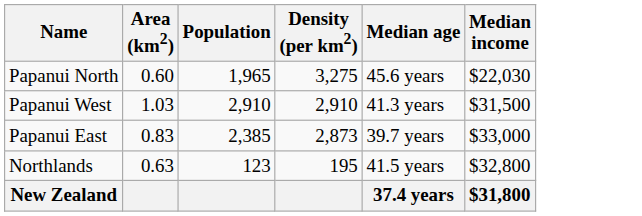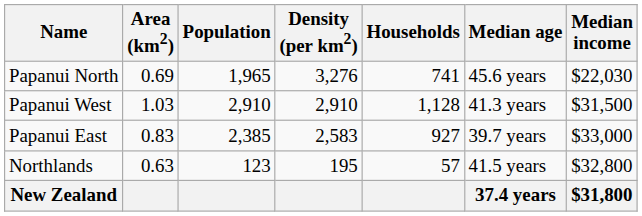 <table class="wikitable">
 <tr>
 <th>Name</th>
 <th>Area<br>(km<sup>2</sup>)</th>
 <th>Population</th>
 <th>Density<br>(per km<sup>2</sup>)</th>
+<th>Households</th>
 <th>Median age</th>
 <th>Median<br>income</th>
 </tr>
 <tr>
 <td>Papanui North</td>
-<td style="text-align:right;">0.60</td>
+<td style="text-align:right;">0.69</td>
 <td style="text-align:right;">1,965</td>
-<td style="text-align:right;">3,275</td>
+<td style="text-align:right;">3,276</td>
+<td style="text-align:right;">741</td>
 <td>45.6 years</td>
 <td>$22,030</td>
 </tr>
 <tr>
 <td>Papanui West</td>
 <td style="text-align:right;">1.03</td>
 <td style="text-align:right;">2,910</td>
 <td style="text-align:right;">2,910</td>
+<td style="text-align:right;">1,128</td>
 <td>41.3 years</td>
 <td>$31,500</td>
 </tr>
 <tr>
 <td>Papanui East</td>
 <td style="text-align:right;">0.83</td>
 <td style="text-align:right;">2,385</td>
-<td style="text-align:right;">2,873</td>
+<td style="text-align:right;">2,583</td>
+<td style="text-align:right;">927</td>
 <td>39.7 years</td>
 <td>$33,000</td>
 </tr>
 <tr>
 <td>Northlands</td>
 <td style="text-align:right;">0.63</td>
 <td style="text-align:right;">123</td>
 <td style="text-align:right;">195</td>
+<td style="text-align:right;">57</td>
 <td>41.5 years</td>
 <td>$32,800</td>
 </tr>
 <tr>
 <th>New Zealand</th>
 <th></th>
 <th></th>
 <th></th>
+<th></th>
 <th>37.4 years</th>
 <th style="text-align:left;">$31,800</th>
 </tr>
 </table>
